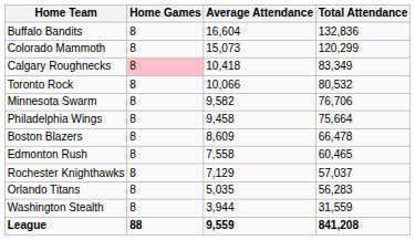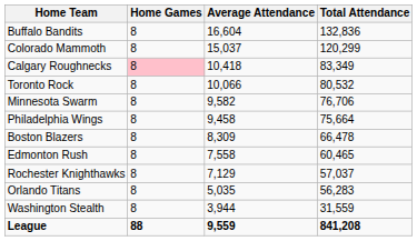 <table class="wikitable sortable">
 <tr>
 <th>Home Team</th>
 <th>Home Games</th>
 <th>Average Attendance</th>
 <th>Total Attendance</th>
 </tr>
 <tr>
 <td>Buffalo Bandits</td>
 <td>8</td>
 <td>16,604</td>
 <td>132,836</td>
 </tr>
 <tr>
 <td>Colorado Mammoth</td>
 <td>8</td>
-<td>15,073</td>
+<td>15,037</td>
 <td>120,299</td>
 </tr>
 <tr>
 <td>Calgary Roughnecks</td>
 <td style="background: pink;">8</td>
 <td>10,418</td>
 <td>83,349</td>
 </tr>
 <tr>
 <td>Toronto Rock</td>
 <td>8</td>
 <td>10,066</td>
 <td>80,532</td>
 </tr>
 <tr>
 <td>Minnesota Swarm</td>
 <td>8</td>
 <td>9,582</td>
 <td>76,706</td>
 </tr>
 <tr>
 <td>Philadelphia Wings</td>
 <td>8</td>
 <td>9,458</td>
 <td>75,664</td>
 </tr>
 <tr>
 <td>Boston Blazers</td>
 <td>8</td>
-<td>8,609</td>
+<td>8,309</td>
 <td>66,478</td>
 </tr>
 <tr>
 <td>Edmonton Rush</td>
 <td>8</td>
 <td>7,558</td>
 <td>60,465</td>
 </tr>
 <tr>
 <td>Rochester Knighthawks</td>
 <td>8</td>
 <td>7,129</td>
 <td>57,037</td>
 </tr>
 <tr>
 <td>Orlando Titans</td>
 <td>8</td>
 <td>5,035</td>
 <td>56,283</td>
 </tr>
 <tr>
 <td>Washington Stealth</td>
 <td>8</td>
 <td>3,944</td>
 <td>31,559</td>
 </tr>
 <tr class="sortbottom">
 <td><strong>League</strong></td>
 <td><strong>88</strong></td>
 <td><strong>9,559</strong></td>
 <td><strong>841,208</strong></td>
 </tr>
 </table>
